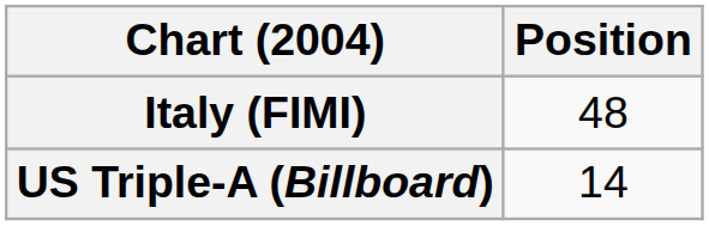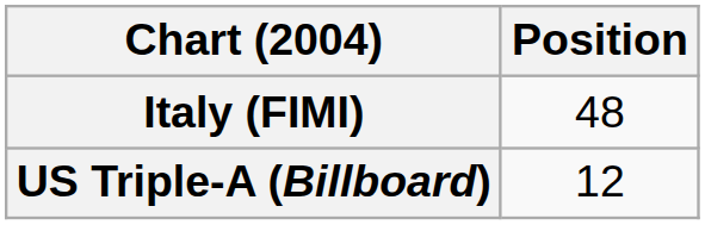 <table class="wikitable plainrowheaders" style="text-align:center">
 <tr>
 <th scope="col">Chart (2004)</th>
 <th scope="col">Position</th>
 </tr>
 <tr>
 <th scope="row">Italy (FIMI)</th>
 <td>48</td>
 </tr>
 <tr>
 <th scope="row">US Triple-A (<em>Billboard</em>)</th>
-<td>14</td>
+<td>12</td>
 </tr>
 </table>
